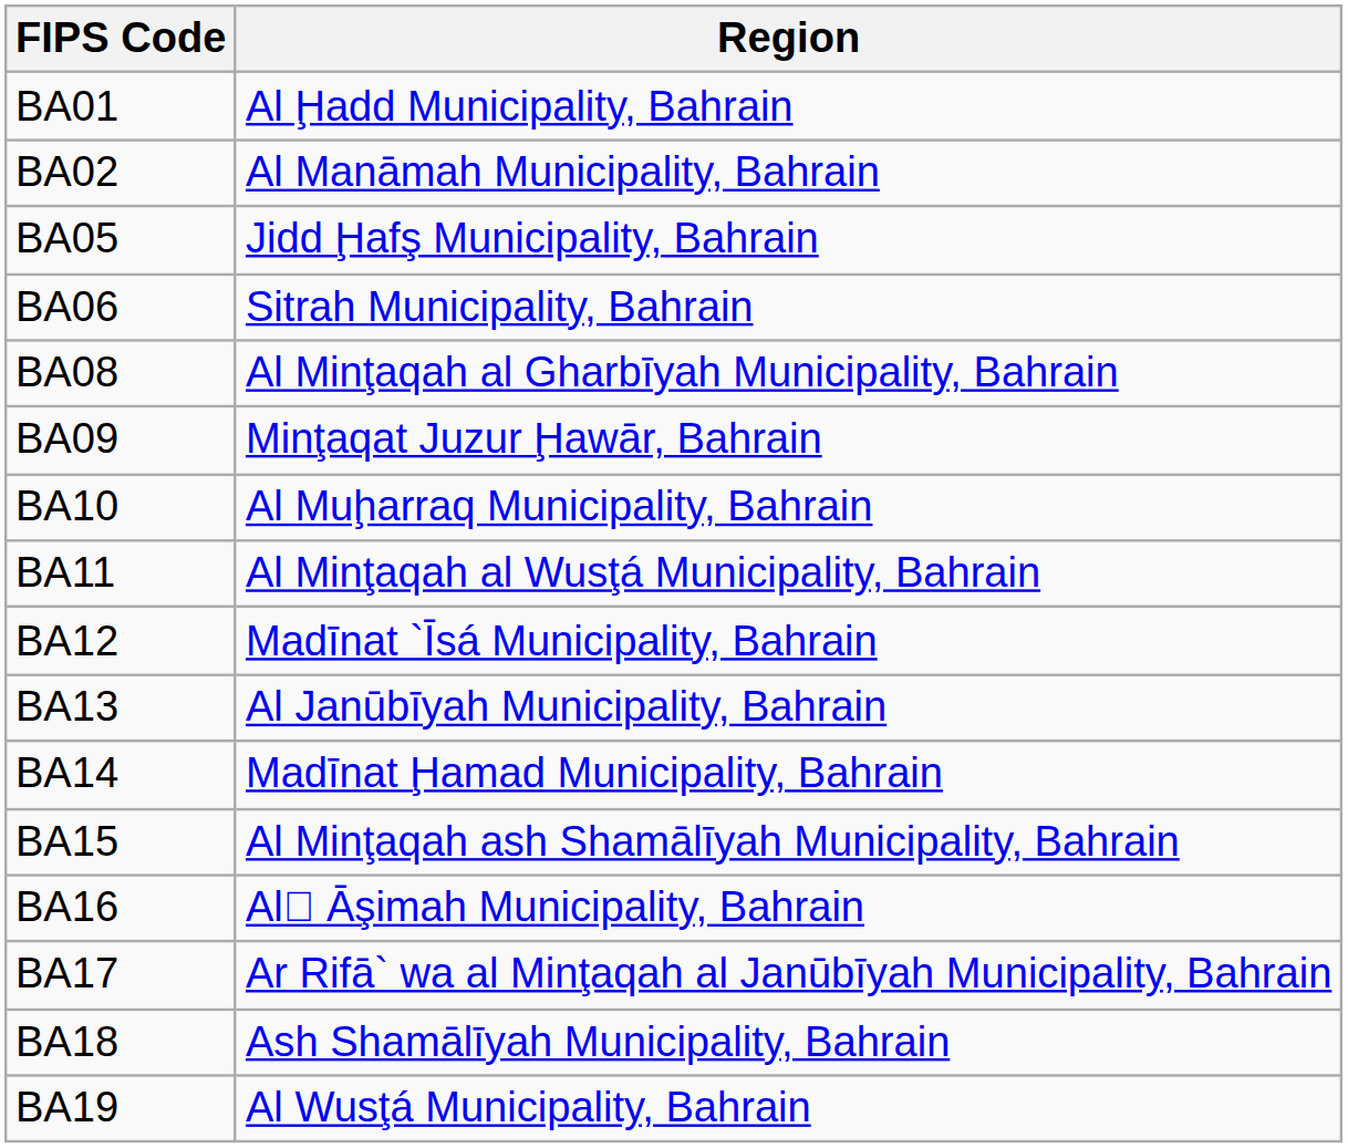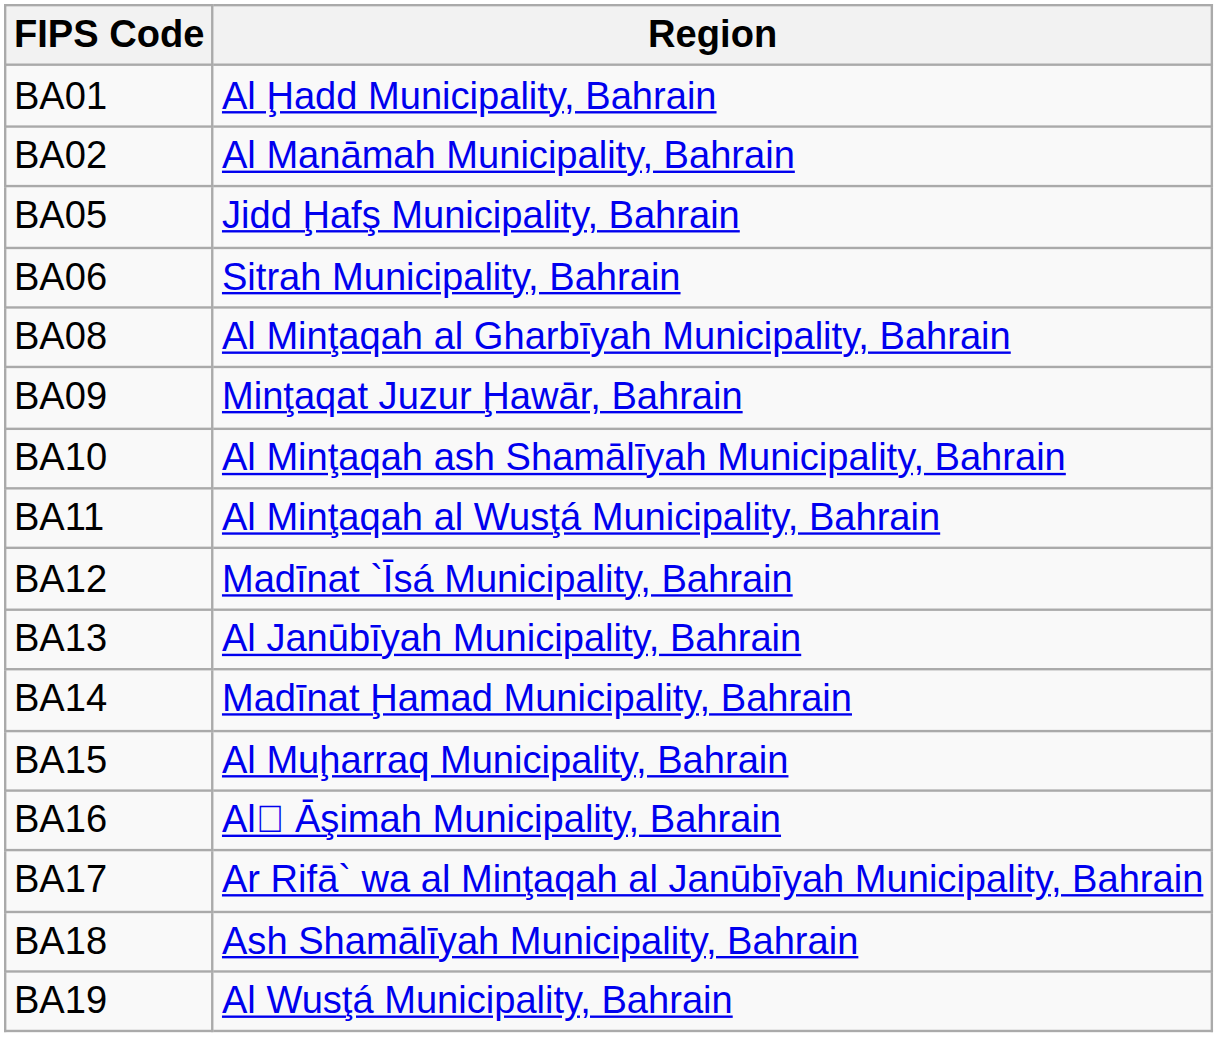 <table class="wikitable">
 <tr>
 <th>FIPS Code</th>
 <th>Region</th>
 </tr>
 <tr>
 <td>BA01</td>
 <td><a href='#'>Al Ḩadd Municipality, Bahrain</a></td>
 </tr>
 <tr>
 <td>BA02</td>
 <td><a href='#'>Al Manāmah Municipality, Bahrain</a></td>
 </tr>
 <tr>
 <td>BA05</td>
 <td><a href='#'>Jidd Ḩafş Municipality, Bahrain</a></td>
 </tr>
 <tr>
 <td>BA06</td>
 <td><a href='#'>Sitrah Municipality, Bahrain</a></td>
 </tr>
 <tr>
 <td>BA08</td>
 <td><a href='#'>Al Minţaqah al Gharbīyah Municipality, Bahrain</a></td>
 </tr>
 <tr>
 <td>BA09</td>
 <td><a href='#'>Minţaqat Juzur Ḩawār, Bahrain</a></td>
 </tr>
 <tr>
 <td>BA10</td>
-<td><a href='#'>Al Muḩarraq Municipality, Bahrain</a></td>
+<td><a href='#'>Al Minţaqah ash Shamālīyah Municipality, Bahrain</a></td>
 </tr>
 <tr>
 <td>BA11</td>
 <td><a href='#'>Al Minţaqah al Wusţá Municipality, Bahrain</a></td>
 </tr>
 <tr>
 <td>BA12</td>
 <td><a href='#'>Madīnat `Īsá Municipality, Bahrain</a></td>
 </tr>
 <tr>
 <td>BA13</td>
 <td><a href='#'>Al Janūbīyah Municipality, Bahrain</a></td>
 </tr>
 <tr>
 <td>BA14</td>
 <td><a href='#'>Madīnat Ḩamad Municipality, Bahrain</a></td>
 </tr>
 <tr>
 <td>BA15</td>
-<td><a href='#'>Al Minţaqah ash Shamālīyah Municipality, Bahrain</a></td>
+<td><a href='#'>Al Muḩarraq Municipality, Bahrain</a></td>
 </tr>
 <tr>
 <td>BA16</td>
 <td><a href='#'>Al ٰĀşimah Municipality, Bahrain</a></td>
 </tr>
 <tr>
 <td>BA17</td>
 <td><a href='#'>Ar Rifā` wa al Minţaqah al Janūbīyah Municipality, Bahrain</a></td>
 </tr>
 <tr>
 <td>BA18</td>
 <td><a href='#'>Ash Shamālīyah Municipality, Bahrain</a></td>
 </tr>
 <tr>
 <td>BA19</td>
 <td><a href='#'>Al Wusţá Municipality, Bahrain</a></td>
 </tr>
 </table>
